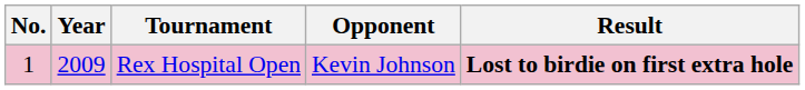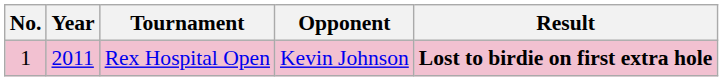 <table class="wikitable" style="font-size:95%;">
 <tr>
 <th>No.</th>
 <th>Year</th>
 <th>Tournament</th>
 <th>Opponent</th>
 <th>Result</th>
 </tr>
 <tr style="background:#F2C1D1;">
 <td align=center>1</td>
-<td><a href='#'>2009</a></td>
+<td><a href='#'>2011</a></td>
 <td><a href='#'>Rex Hospital Open</a></td>
 <td> <a href='#'>Kevin Johnson</a></td>
 <td><strong>Lost to birdie on first extra hole</strong></td>
 </tr>
 </table>
